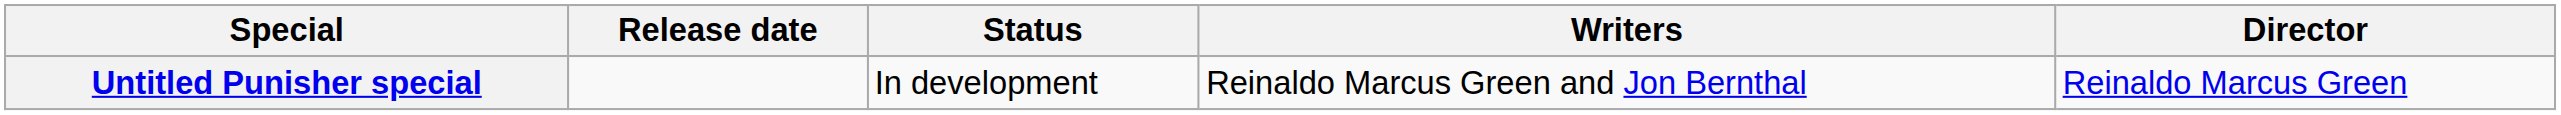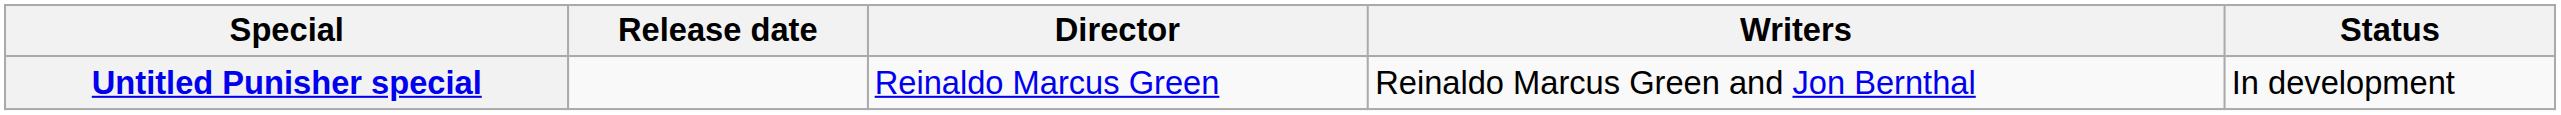 <table class="wikitable plainrowheaders defaultcenter col2left" style="width: 99%;">
 <tr>
 <th scope="col">Special</th>
 <th scope="col">Release date</th>
+<th scope="col">Director</th>
+<th scope="col">Writers</th>
 <th scope="col">Status</th>
-<th scope="col">Writers</th>
-<th scope="col">Director</th>
 </tr>
 <tr>
 <th scope="row"><a href='#'>Untitled Punisher special</a></th>
 <td></td>
+<td><a href='#'>Reinaldo Marcus Green</a></td>
+<td>Reinaldo Marcus Green and <a href='#'>Jon Bernthal</a></td>
 <td>In development</td>
-<td>Reinaldo Marcus Green and <a href='#'>Jon Bernthal</a></td>
-<td><a href='#'>Reinaldo Marcus Green</a></td>
 </tr>
 </table>
